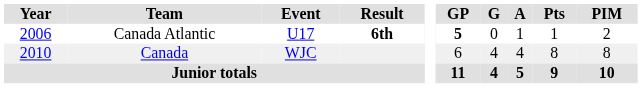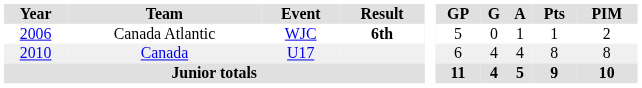 <table border="0" cellpadding="1" cellspacing="0" style="text-align:center; width:40em">
 <tr ALIGN="center" bgcolor="#e0e0e0">
 <th>Year</th>
 <th>Team</th>
 <th>Event</th>
 <th>Result</th>
 <th rowspan="99" bgcolor="#ffffff"> </th>
 <th>GP</th>
 <th>G</th>
 <th>A</th>
 <th>Pts</th>
 <th>PIM</th>
 </tr>
 <tr>
 <td><a href='#'>2006</a></td>
 <td>Canada Atlantic</td>
-<td><a href='#'>U17</a></td>
+<td><a href='#'>WJC</a></td>
 <td><strong>6th</strong></td>
-<td><strong>5</strong></td>
+<td>5</td>
 <td>0</td>
 <td>1</td>
 <td>1</td>
 <td>2</td>
 </tr>
 <tr style="background:#f0f0f0;">
 <td><a href='#'>2010</a></td>
 <td><a href='#'>Canada</a></td>
-<td><a href='#'>WJC</a></td>
+<td><a href='#'>U17</a></td>
 <td></td>
 <td>6</td>
 <td>4</td>
 <td>4</td>
 <td>8</td>
 <td>8</td>
 </tr>
 <tr style="background:#e0e0e0;">
 <th colspan="4">Junior totals</th>
 <th>11</th>
 <th>4</th>
 <th>5</th>
 <th>9</th>
 <th>10</th>
 </tr>
 </table>
